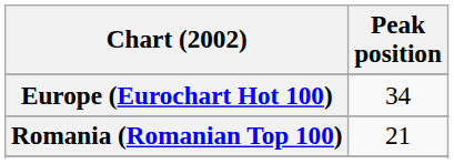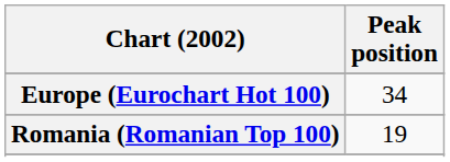 <table class="wikitable sortable plainrowheaders" style="text-align:center">
 <tr>
 <th scope="col">Chart (2002)</th>
 <th scope="col">Peak<br>position</th>
 </tr>
 <tr>
 </tr>
 <tr>
 <th scope="row">Europe (<a href='#'>Eurochart Hot 100</a>)</th>
 <td>34</td>
 </tr>
 <tr>
 </tr>
 <tr>
 </tr>
 <tr>
 <th scope="row">Romania (<a href='#'>Romanian Top 100</a>)</th>
-<td>21</td>
+<td>19</td>
 </tr>
 <tr>
 </tr>
 <tr>
 </tr>
 <tr>
 </tr>
 </table>
